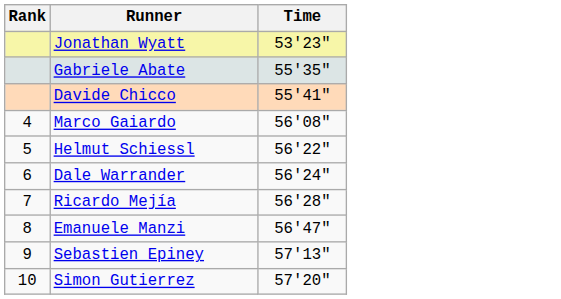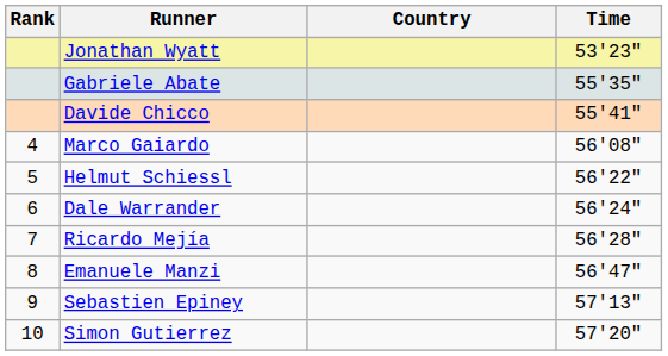 <table class="wikitable" style="text-align:center; font-size: 90%; border: gray solid 1px;border-collapse:collapse;">
 <tr bgcolor="#E4E4E4">
 <th style="border-bottom:1px solid #AAAAAA" width=10>Rank</th>
 <th style="border-bottom:1px solid #AAAAAA" width=150>Runner</th>
+<th style="border-bottom:1px solid #AAAAAA" width=150>Country</th>
 <th style="border-bottom:1px solid #AAAAAA" width=60>Time</th>
 </tr>
 <tr bgcolor=F7F6A8>
 <td></td>
 <td align=left><a href='#'>Jonathan Wyatt</a></td>
+<td align=left></td>
 <td>53'23"</td>
 </tr>
 <tr bgcolor=DCE5E5>
 <td></td>
 <td align=left><a href='#'>Gabriele Abate</a></td>
+<td align=left></td>
 <td>55'35"</td>
 </tr>
 <tr bgcolor=FFDAB9>
 <td></td>
 <td align=left><a href='#'>Davide Chicco</a></td>
+<td align=left></td>
 <td>55'41"</td>
 </tr>
 <tr>
 <td>4</td>
 <td align=left><a href='#'>Marco Gaiardo</a></td>
+<td align=left></td>
 <td>56'08"</td>
 </tr>
 <tr>
 <td>5</td>
 <td align=left><a href='#'>Helmut Schiessl</a></td>
+<td align=left></td>
 <td>56'22"</td>
 </tr>
 <tr>
 <td>6</td>
 <td align=left><a href='#'>Dale Warrander</a></td>
+<td align=left></td>
 <td>56'24"</td>
 </tr>
 <tr>
 <td>7</td>
 <td align=left><a href='#'>Ricardo Mejía</a></td>
+<td align=left></td>
 <td>56'28"</td>
 </tr>
 <tr>
 <td>8</td>
 <td align=left><a href='#'>Emanuele Manzi</a></td>
+<td align=left></td>
 <td>56'47"</td>
 </tr>
 <tr>
 <td>9</td>
 <td align=left><a href='#'>Sebastien Epiney</a></td>
+<td align=left></td>
 <td>57'13"</td>
 </tr>
 <tr>
 <td>10</td>
 <td align=left><a href='#'>Simon Gutierrez</a></td>
+<td align=left></td>
 <td>57'20"</td>
 </tr>
 </table>
